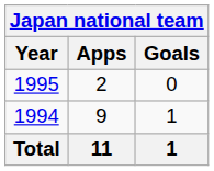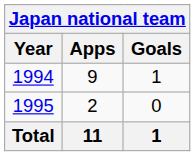 <table class="wikitable" style="text-align:center">
 <tr>
 <th colspan=3><a href='#'>Japan national team</a></th>
 </tr>
 <tr>
 <th>Year</th>
 <th>Apps</th>
 <th>Goals</th>
 </tr>
 <tr>
+<td><a href='#'>1994</a></td>
+<td>9</td>
+<td>1</td>
+</tr>
+<tr>
 <td><a href='#'>1995</a></td>
 <td>2</td>
 <td>0</td>
-</tr>
-<tr>
-<td><a href='#'>1994</a></td>
-<td>9</td>
-<td>1</td>
 </tr>
 <tr>
 <th>Total</th>
 <th>11</th>
 <th>1</th>
 </tr>
 </table>
